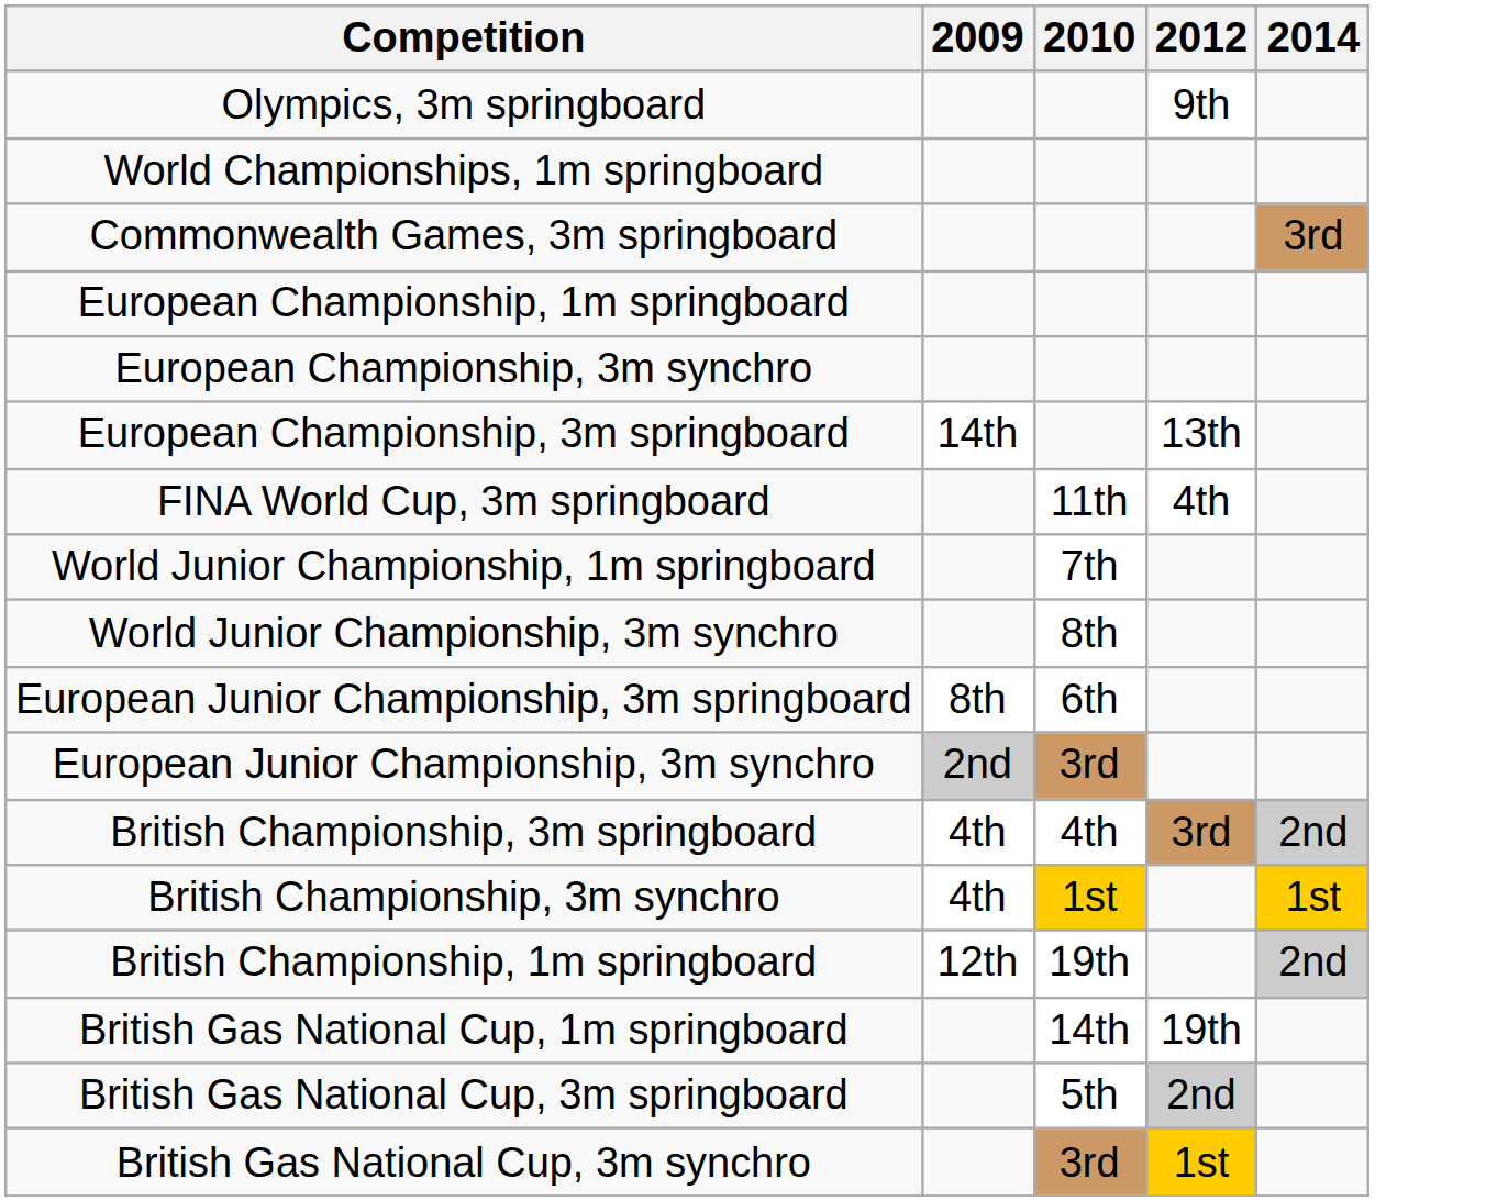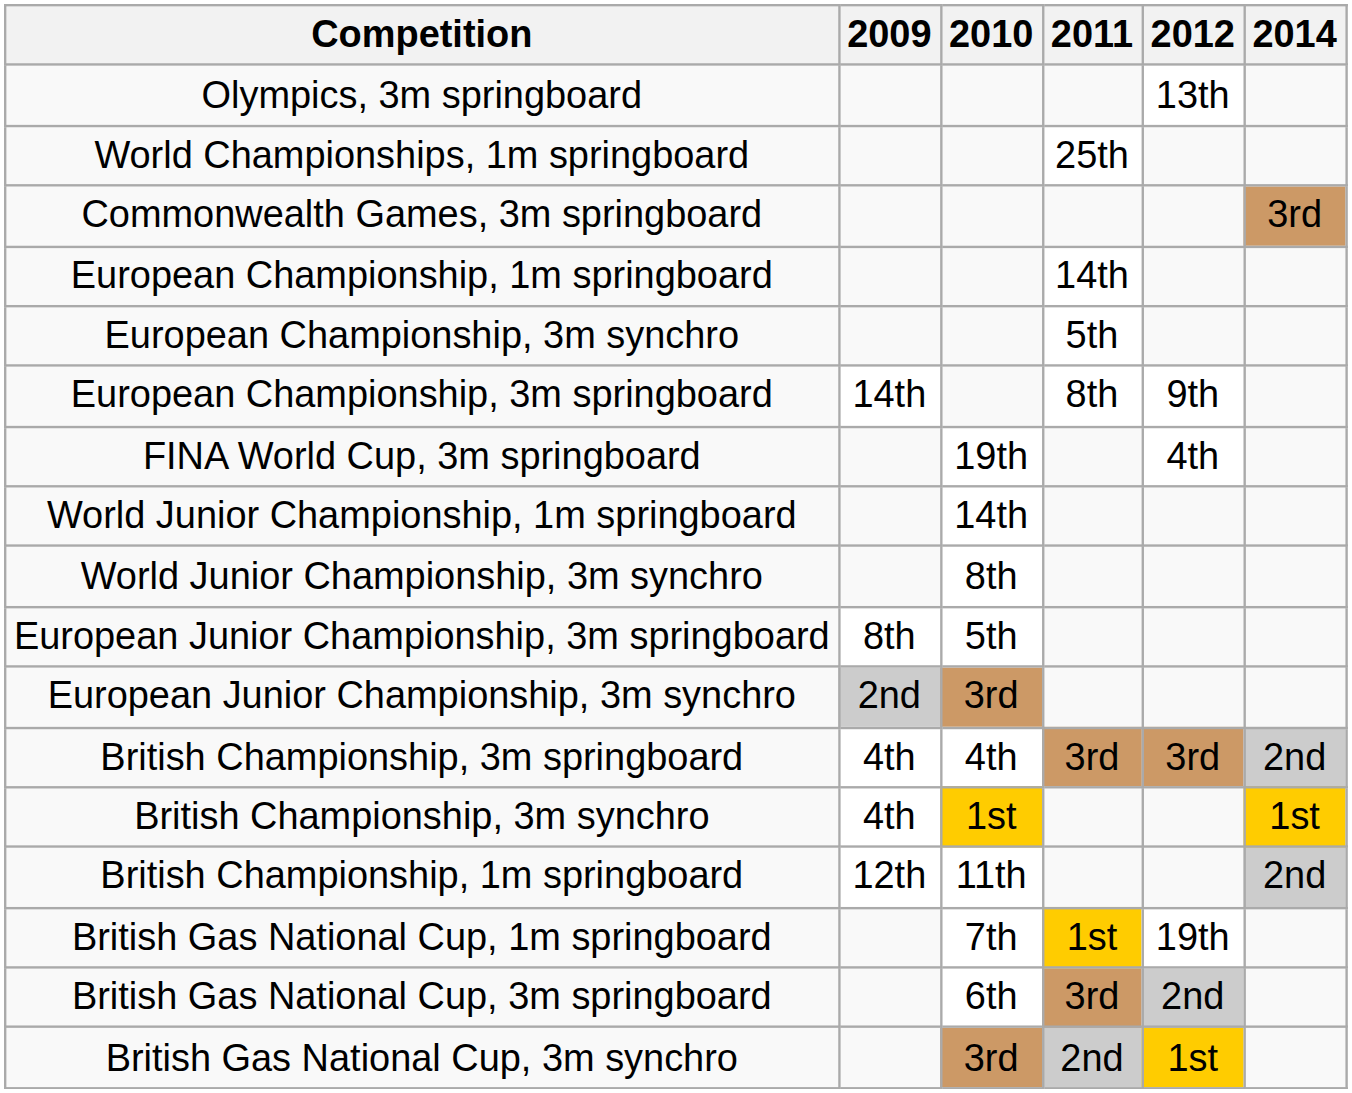 <table class="wikitable" style="text-align:center;">
 <tr>
 <th>Competition</th>
 <th>2009</th>
 <th>2010</th>
+<th>2011</th>
 <th>2012</th>
 <th>2014</th>
 </tr>
 <tr>
 <td>Olympics, 3m springboard</td>
 <td></td>
 <td></td>
-<td bgcolor="white">9th</td>
+<td></td>
+<td bgcolor="white">13th</td>
 <td></td>
 </tr>
 <tr>
 <td>World Championships, 1m springboard</td>
 <td></td>
 <td></td>
+<td bgcolor="white">25th</td>
 <td></td>
 <td></td>
 </tr>
 <tr>
 <td>Commonwealth Games, 3m springboard</td>
+<td></td>
 <td></td>
 <td></td>
 <td></td>
 <td bgcolor="#cc9966">3rd</td>
 </tr>
 <tr>
 <td>European Championship, 1m springboard</td>
 <td></td>
 <td></td>
+<td bgcolor="white">14th</td>
 <td></td>
 <td></td>
 </tr>
 <tr>
 <td>European Championship, 3m synchro</td>
 <td></td>
 <td></td>
+<td bgcolor="white">5th</td>
 <td></td>
 <td></td>
 </tr>
 <tr>
 <td>European Championship, 3m springboard</td>
 <td bgcolor="white">14th</td>
 <td></td>
-<td bgcolor="white">13th</td>
+<td bgcolor="white">8th</td>
+<td bgcolor="white">9th</td>
 <td></td>
 </tr>
 <tr>
 <td>FINA World Cup, 3m springboard</td>
 <td></td>
-<td bgcolor="white">11th</td>
+<td bgcolor="white">19th</td>
+<td></td>
 <td bgcolor="white">4th</td>
 <td></td>
 </tr>
 <tr>
 <td>World Junior Championship, 1m springboard</td>
 <td></td>
-<td bgcolor="white">7th</td>
+<td bgcolor="white">14th</td>
+<td></td>
 <td></td>
 <td></td>
 </tr>
 <tr>
 <td>World Junior Championship, 3m synchro</td>
 <td></td>
 <td bgcolor="white">8th</td>
 <td></td>
 <td></td>
+<td></td>
 </tr>
 <tr>
 <td>European Junior Championship, 3m springboard</td>
 <td bgcolor="white">8th</td>
-<td bgcolor="white">6th</td>
+<td bgcolor="white">5th</td>
+<td></td>
 <td></td>
 <td></td>
 </tr>
 <tr>
 <td>European Junior Championship, 3m synchro</td>
 <td bgcolor="#cccccc">2nd</td>
 <td bgcolor="#cc9966">3rd</td>
 <td></td>
 <td></td>
+<td></td>
 </tr>
 <tr>
 <td>British Championship, 3m springboard</td>
 <td bgcolor="white">4th</td>
 <td bgcolor="white">4th</td>
+<td bgcolor="cc9966">3rd</td>
 <td bgcolor="cc9966">3rd</td>
 <td bgcolor="cccccc">2nd</td>
 </tr>
 <tr>
 <td>British Championship, 3m synchro</td>
 <td bgcolor="white">4th</td>
 <td bgcolor="#ffcc00">1st</td>
 <td></td>
+<td></td>
 <td bgcolor="#ffcc00">1st</td>
 </tr>
 <tr>
 <td>British Championship, 1m springboard</td>
 <td bgcolor="white">12th</td>
-<td bgcolor="white">19th</td>
+<td bgcolor="white">11th</td>
+<td></td>
 <td></td>
 <td bgcolor="cccccc">2nd</td>
 </tr>
 <tr>
 <td>British Gas National Cup, 1m springboard</td>
 <td></td>
-<td bgcolor="white">14th</td>
+<td bgcolor="white">7th</td>
+<td bgcolor="#ffcc00">1st</td>
 <td bgcolor="white">19th</td>
 <td></td>
 </tr>
 <tr>
 <td>British Gas National Cup, 3m springboard</td>
 <td></td>
-<td bgcolor="white">5th</td>
+<td bgcolor="white">6th</td>
+<td bgcolor="#cc9966">3rd</td>
 <td bgcolor="cccccc">2nd</td>
 <td></td>
 </tr>
 <tr>
 <td>British Gas National Cup, 3m synchro</td>
 <td></td>
 <td bgcolor="#cc9966">3rd</td>
+<td bgcolor="#cccccc">2nd</td>
 <td bgcolor="#ffcc00">1st</td>
 <td></td>
 </tr>
 </table>
